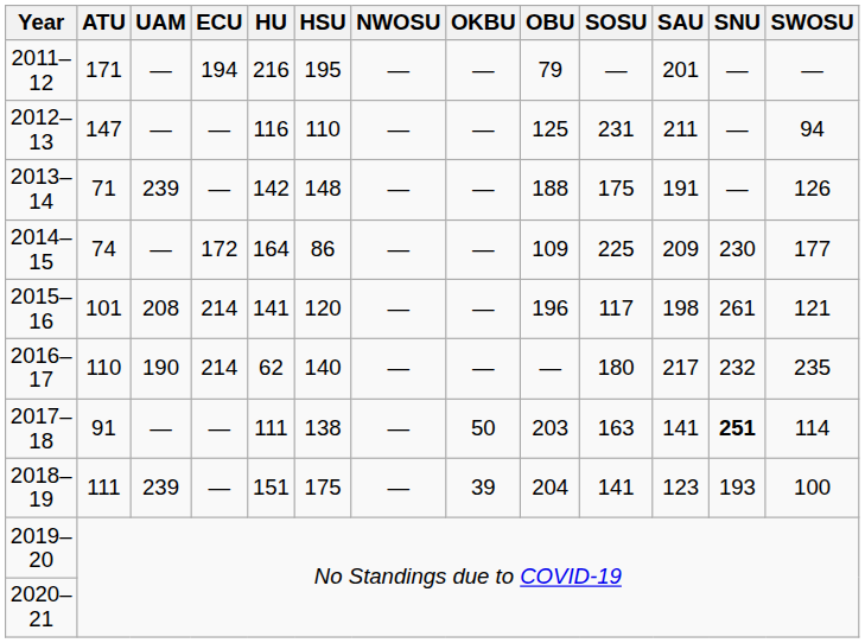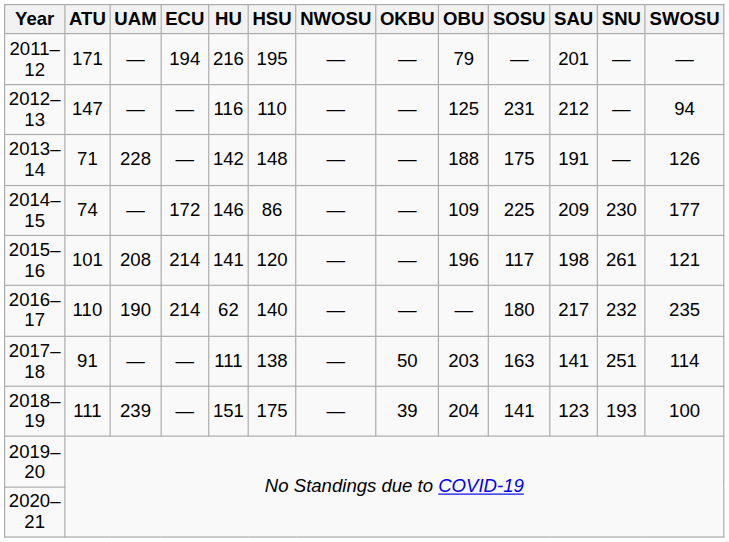 <table class="wikitable" style=text-align:center>
 <tr>
 <th>Year</th>
 <th width=50>ATU</th>
 <th width=50>UAM</th>
 <th width=50>ECU</th>
 <th width=50>HU</th>
 <th width=50>HSU</th>
 <th width=50>NWOSU</th>
 <th width=50>OKBU</th>
 <th width=50>OBU</th>
 <th width=50>SOSU</th>
 <th width=50>SAU</th>
 <th width=50>SNU</th>
 <th width=50>SWOSU</th>
 </tr>
 <tr>
 <td>2011–12</td>
 <td>171</td>
 <td>—</td>
 <td>194</td>
 <td>216</td>
 <td>195</td>
 <td>—</td>
 <td>—</td>
 <td>79</td>
 <td>—</td>
 <td>201</td>
 <td>—</td>
 <td>—</td>
 </tr>
 <tr>
 <td>2012–13</td>
 <td>147</td>
 <td>—</td>
 <td>—</td>
 <td>116</td>
 <td>110</td>
 <td>—</td>
 <td>—</td>
 <td>125</td>
 <td>231</td>
-<td>211</td>
+<td>212</td>
 <td>—</td>
 <td>94</td>
 </tr>
 <tr>
 <td>2013–14</td>
 <td>71</td>
-<td>239</td>
+<td>228</td>
 <td>—</td>
 <td>142</td>
 <td>148</td>
 <td>—</td>
 <td>—</td>
 <td>188</td>
 <td>175</td>
 <td>191</td>
 <td>—</td>
 <td>126</td>
 </tr>
 <tr>
 <td>2014–15</td>
 <td>74</td>
 <td>—</td>
 <td>172</td>
-<td>164</td>
+<td>146</td>
 <td>86</td>
 <td>—</td>
 <td>—</td>
 <td>109</td>
 <td>225</td>
 <td>209</td>
 <td>230</td>
 <td>177</td>
 </tr>
 <tr>
 <td>2015–16</td>
 <td>101</td>
 <td>208</td>
 <td>214</td>
 <td>141</td>
 <td>120</td>
 <td>—</td>
 <td>—</td>
 <td>196</td>
 <td>117</td>
 <td>198</td>
 <td>261</td>
 <td>121</td>
 </tr>
 <tr>
 <td>2016–17</td>
 <td>110</td>
 <td>190</td>
 <td>214</td>
 <td>62</td>
 <td>140</td>
 <td>—</td>
 <td>—</td>
 <td>—</td>
 <td>180</td>
 <td>217</td>
 <td>232</td>
 <td>235</td>
 </tr>
 <tr>
 <td>2017–18</td>
 <td>91</td>
 <td>—</td>
 <td>—</td>
 <td>111</td>
 <td>138</td>
 <td>—</td>
 <td>50</td>
 <td>203</td>
 <td>163</td>
 <td>141</td>
-<td><strong>251</strong></td>
+<td>251</td>
 <td>114</td>
 </tr>
 <tr>
 <td>2018–19</td>
 <td>111</td>
 <td>239</td>
 <td>—</td>
 <td>151</td>
 <td>175</td>
 <td>—</td>
 <td>39</td>
 <td>204</td>
 <td>141</td>
 <td>123</td>
 <td>193</td>
 <td>100</td>
 </tr>
 <tr>
 <td>2019–20</td>
 <td colspan=12 rowspan=2><em>No Standings due to <a href='#'>COVID-19</a></em></td>
 </tr>
 <tr>
 <td>2020–21</td>
 </tr>
 </table>
